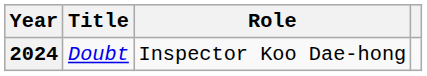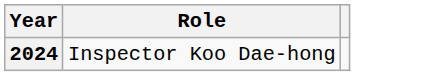 <table class="wikitable plainrowheaders">
 <tr>
 <th scope="col">Year</th>
-<th scope="col">Title</th>
 <th scope="col">Role</th>
 <th scope="col" class="unsortable"></th>
 </tr>
 <tr>
 <th scope="row">2024</th>
-<td><em><a href='#'>Doubt</a></em></td>
 <td>Inspector Koo Dae-hong</td>
 <td></td>
 </tr>
 </table>
